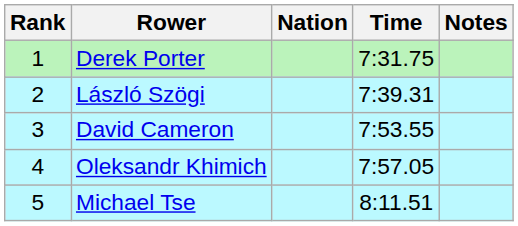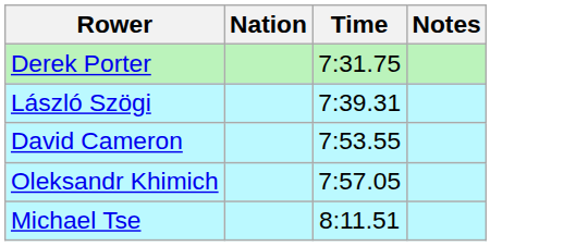 <table class="wikitable sortable" style="text-align:center">
 <tr>
-<th>Rank</th>
 <th>Rower</th>
 <th>Nation</th>
 <th>Time</th>
 <th>Notes</th>
 </tr>
 <tr bgcolor=bbf3bb>
-<td>1</td>
 <td align=left><a href='#'>Derek Porter</a></td>
 <td align=left></td>
 <td>7:31.75</td>
 <td></td>
 </tr>
 <tr bgcolor=bbf9ff>
-<td>2</td>
 <td align=left><a href='#'>László Szögi</a></td>
 <td align=left></td>
 <td>7:39.31</td>
 <td></td>
 </tr>
 <tr bgcolor=bbf9ff>
-<td>3</td>
 <td align=left><a href='#'>David Cameron</a></td>
 <td align=left></td>
 <td>7:53.55</td>
 <td></td>
 </tr>
 <tr bgcolor=bbf9ff>
-<td>4</td>
 <td align=left><a href='#'>Oleksandr Khimich</a></td>
 <td align=left></td>
 <td>7:57.05</td>
 <td></td>
 </tr>
 <tr bgcolor=bbf9ff>
-<td>5</td>
 <td align=left><a href='#'>Michael Tse</a></td>
 <td align=left></td>
 <td>8:11.51</td>
 <td></td>
 </tr>
 </table>
